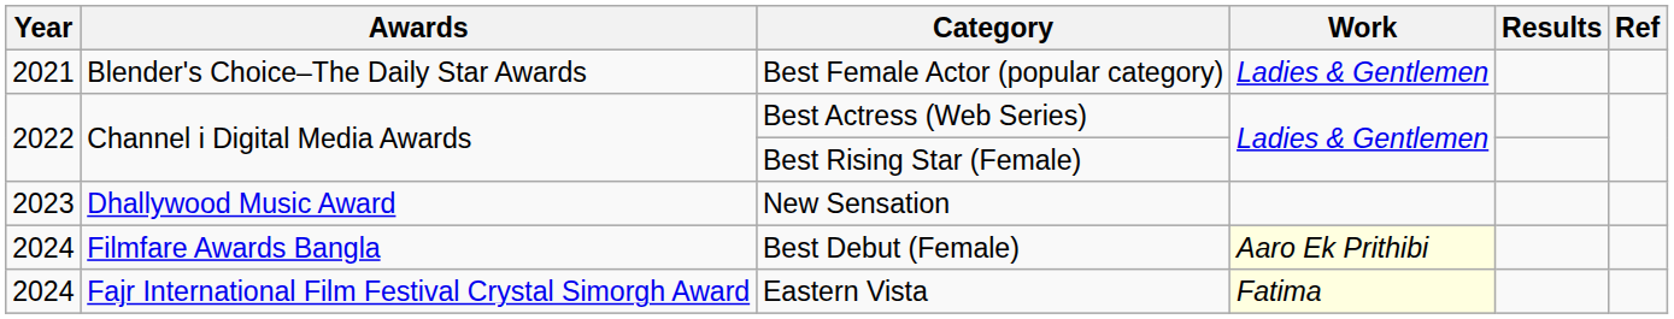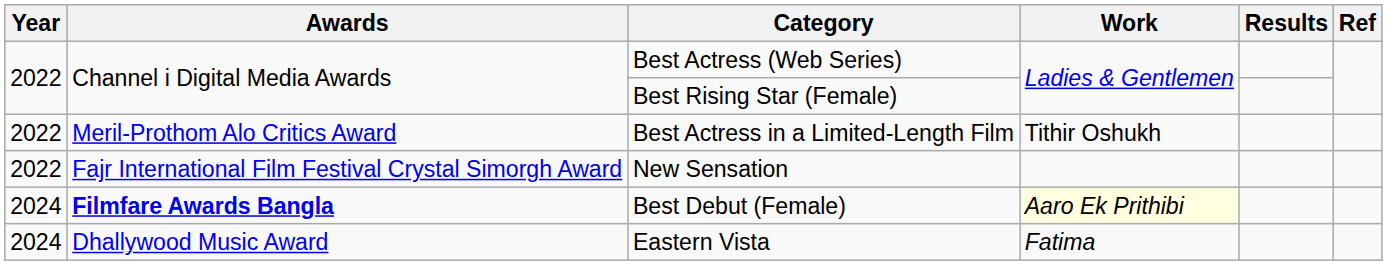 <table class="wikitable" style="font-size: 95%;">
 <tr>
 <th>Year</th>
 <th>Awards</th>
 <th>Category</th>
 <th>Work</th>
 <th>Results</th>
 <th>Ref</th>
-</tr>
-<tr>
-<td>2021</td>
-<td>Blender's Choice–The Daily Star Awards</td>
-<td>Best Female Actor (popular category)</td>
-<td><em><a href='#'>Ladies & Gentlemen</a></em></td>
-<td></td>
-<td></td>
 </tr>
 <tr>
 <td rowspan="2">2022</td>
 <td rowspan="2">Channel i Digital Media Awards</td>
 <td>Best Actress (Web Series)</td>
 <td rowspan="2"><em><a href='#'>Ladies & Gentlemen</a></em></td>
 <td></td>
 <td rowspan="2"></td>
 </tr>
 <tr>
 <td>Best Rising Star (Female)</td>
 <td></td>
 </tr>
 <tr>
-<td>2023</td>
-<td><a href='#'>Dhallywood Music Award</a></td>
+<td>2022</td>
+<td><a href='#'>Meril-Prothom Alo Critics Award</a></td>
+<td>Best Actress in a Limited-Length Film</td>
+<td>Tithir Oshukh</td>
+<td></td>
+<td></td>
+</tr>
+<tr>
+<td>2022</td>
+<td><a href='#'>Fajr International Film Festival Crystal Simorgh Award</a></td>
 <td>New Sensation</td>
 <td></td>
 <td></td>
 <td></td>
 </tr>
 <tr>
 <td>2024</td>
-<td><a href='#'>Filmfare Awards Bangla</a></td>
+<td><strong><a href='#'>Filmfare Awards Bangla</a></strong></td>
 <td>Best Debut (Female)</td>
 <td style="background: lightyellow;"><em>Aaro Ek Prithibi</em></td>
 <td></td>
 </tr>
 <tr>
 <td>2024</td>
-<td><a href='#'>Fajr International Film Festival Crystal Simorgh Award</a></td>
+<td><a href='#'>Dhallywood Music Award</a></td>
 <td>Eastern Vista</td>
-<td style="background: lightyellow;"><em>Fatima</em></td>
+<td><em>Fatima</em></td>
 <td></td>
 <td></td>
 </tr>
 </table>
